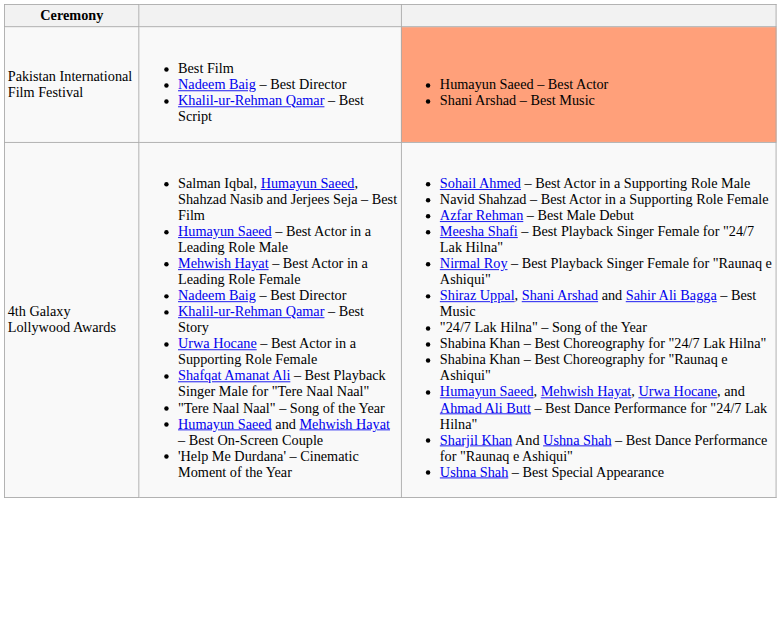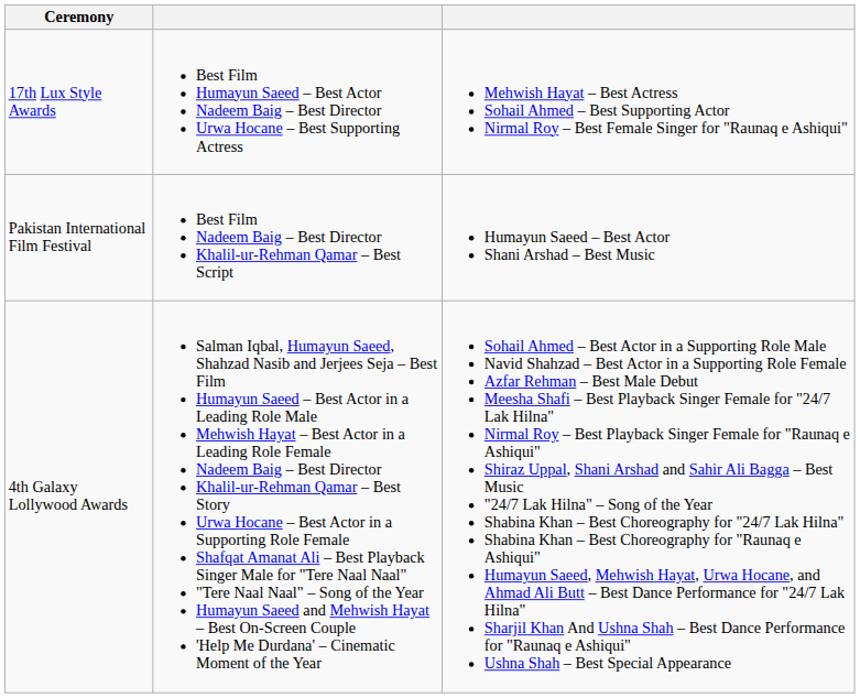 <table class="wikitable">
 <tr>
 <th>Ceremony</th>
 <th></th>
 <th></th>
 </tr>
 <tr>
+<td><a href='#'>17th</a> <a href='#'>Lux Style Awards</a><br></td>
+<td><br><ul><li>Best Film</li><li><a href='#'>Humayun Saeed</a> – Best Actor</li><li><a href='#'>Nadeem Baig</a> – Best Director</li><li><a href='#'>Urwa Hocane</a> – Best Supporting Actress</li></ul></td>
+<td><br><ul><li><a href='#'>Mehwish Hayat</a> – Best Actress</li><li><a href='#'>Sohail Ahmed</a> – Best Supporting Actor</li><li><a href='#'>Nirmal Roy</a> – Best Female Singer for "Raunaq e Ashiqui"</li></ul></td>
+</tr>
+<tr>
 <td>Pakistan International Film Festival</td>
 <td><br><ul><li>Best Film</li><li><a href='#'>Nadeem Baig</a> – Best Director</li><li><a href='#'>Khalil-ur-Rehman Qamar</a> – Best Script</li></ul></td>
-<td style="background: lightsalmon;"><br><ul><li>Humayun Saeed – Best Actor</li><li>Shani Arshad – Best Music</li></ul></td>
+<td><br><ul><li>Humayun Saeed – Best Actor</li><li>Shani Arshad – Best Music</li></ul></td>
 </tr>
 <tr>
 <td>4th Galaxy Lollywood Awards</td>
 <td><br><ul><li>Salman Iqbal, <a href='#'>Humayun Saeed</a>, Shahzad Nasib and Jerjees Seja – Best Film</li><li><a href='#'>Humayun Saeed</a> – Best Actor in a Leading Role Male</li><li><a href='#'>Mehwish Hayat</a> – Best Actor in a Leading Role Female</li><li><a href='#'>Nadeem Baig</a> – Best Director</li><li><a href='#'>Khalil-ur-Rehman Qamar</a> – Best Story</li><li><a href='#'>Urwa Hocane</a> – Best Actor in a Supporting Role Female</li><li><a href='#'>Shafqat Amanat Ali</a> – Best Playback Singer Male for "Tere Naal Naal"</li><li>"Tere Naal Naal" – Song of the Year</li><li><a href='#'>Humayun Saeed</a> and <a href='#'>Mehwish Hayat</a> – Best On-Screen Couple</li><li>'Help Me Durdana' – Cinematic Moment of the Year</li></ul></td>
 <td><br><ul><li><a href='#'>Sohail Ahmed</a> – Best Actor in a Supporting Role Male</li><li>Navid Shahzad – Best Actor in a Supporting Role Female</li><li><a href='#'>Azfar Rehman</a> – Best Male Debut</li><li><a href='#'>Meesha Shafi</a> – Best Playback Singer Female for "24/7 Lak Hilna"</li><li><a href='#'>Nirmal Roy</a> – Best Playback Singer Female for "Raunaq e Ashiqui"</li><li><a href='#'>Shiraz Uppal</a>, <a href='#'>Shani Arshad</a> and <a href='#'>Sahir Ali Bagga</a> – Best Music</li><li>"24/7 Lak Hilna" – Song of the Year</li><li>Shabina Khan – Best Choreography for "24/7 Lak Hilna"</li><li>Shabina Khan – Best Choreography for "Raunaq e Ashiqui"</li><li><a href='#'>Humayun Saeed</a>, <a href='#'>Mehwish Hayat</a>, <a href='#'>Urwa Hocane</a>, and <a href='#'>Ahmad Ali Butt</a> – Best Dance Performance for "24/7 Lak Hilna"</li><li><a href='#'>Sharjil Khan</a> And <a href='#'>Ushna Shah</a> – Best Dance Performance for "Raunaq e Ashiqui"</li><li><a href='#'>Ushna Shah</a> – Best Special Appearance</li></ul></td>
 </tr>
 </table>
